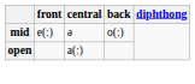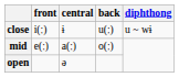 <table class="wikitable IPA">
 <tr>
 <th></th>
 <th>front</th>
 <th>central</th>
 <th>back</th>
 <th><a href='#'>diphthong</a></th>
 </tr>
 <tr>
+<th>close</th>
+<td>i(ː)</td>
+<td>ɨ</td>
+<td>u(ː)</td>
+<td>u ~ wɨ</td>
+</tr>
+<tr>
 <th>mid</th>
 <td>e(ː)</td>
-<td>ə</td>
+<td>a(ː)</td>
 <td>o(ː)</td>
 </tr>
 <tr>
 <th>open</th>
 <td></td>
-<td>a(ː)</td>
+<td>ə</td>
 <td></td>
 </tr>
 </table>
